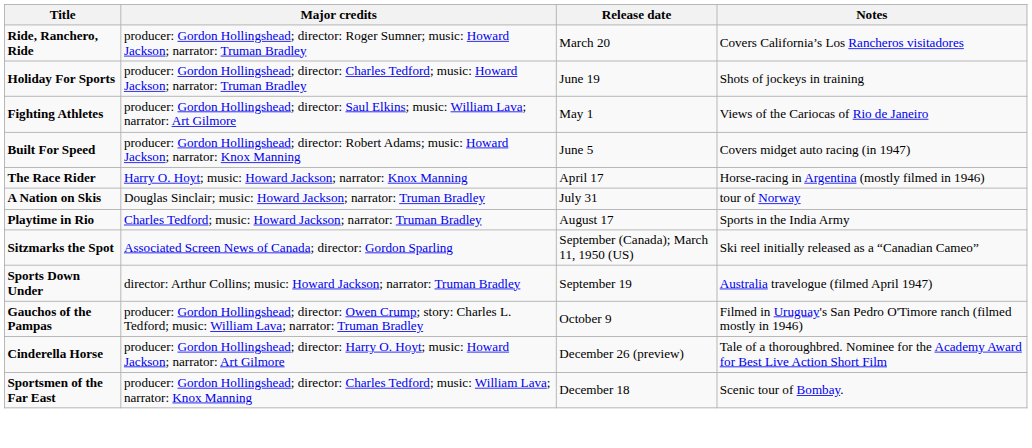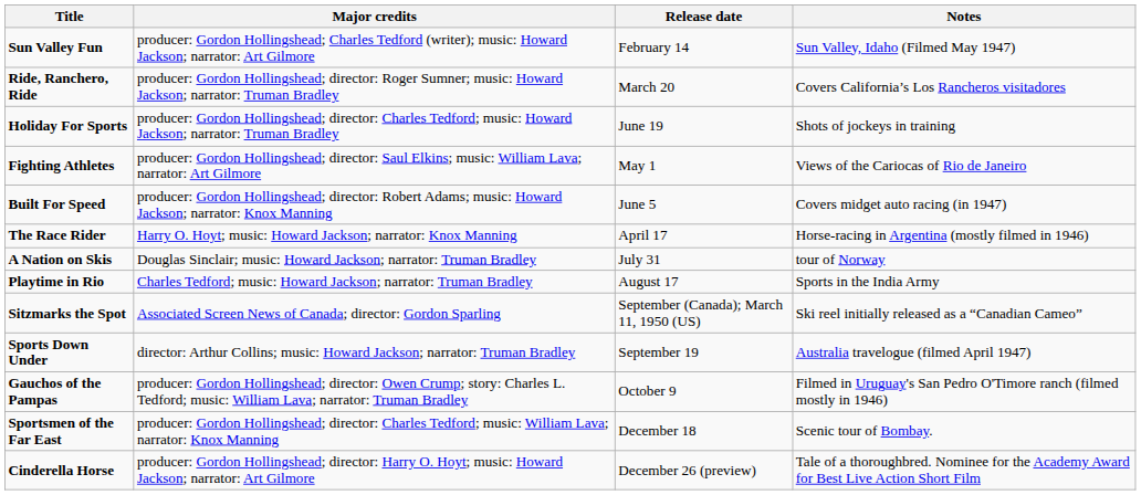 <table class="wikitable sortable" border="1">
 <tr>
 <th>Title</th>
 <th>Major credits</th>
 <th>Release date</th>
 <th>Notes</th>
+</tr>
+<tr>
+<td><strong>Sun Valley Fun</strong></td>
+<td>producer: <a href='#'>Gordon Hollingshead</a>; <a href='#'>Charles Tedford</a> (writer); music: <a href='#'>Howard Jackson</a>; narrator: <a href='#'>Art Gilmore</a></td>
+<td>February 14</td>
+<td><a href='#'>Sun Valley, Idaho</a> (Filmed May 1947)</td>
 </tr>
 <tr>
 <td><strong>Ride, Ranchero, Ride</strong></td>
 <td>producer: <a href='#'>Gordon Hollingshead</a>; director: Roger Sumner; music: <a href='#'>Howard Jackson</a>; narrator: <a href='#'>Truman Bradley</a></td>
 <td>March 20</td>
 <td>Covers California’s Los <a href='#'>Rancheros visitadores</a></td>
 </tr>
 <tr>
 <td><strong>Holiday For Sports</strong></td>
 <td>producer: <a href='#'>Gordon Hollingshead</a>; director: <a href='#'>Charles Tedford</a>; music: <a href='#'>Howard Jackson</a>; narrator: <a href='#'>Truman Bradley</a></td>
 <td>June 19</td>
 <td>Shots of jockeys in training</td>
 </tr>
 <tr>
 <td><strong>Fighting Athletes</strong></td>
 <td>producer: <a href='#'>Gordon Hollingshead</a>; director: <a href='#'>Saul Elkins</a>; music: <a href='#'>William Lava</a>; narrator: <a href='#'>Art Gilmore</a></td>
 <td>May 1</td>
 <td>Views of the Cariocas of <a href='#'>Rio de Janeiro</a></td>
 </tr>
 <tr>
 <td><strong>Built For Speed</strong></td>
 <td>producer: <a href='#'>Gordon Hollingshead</a>; director: Robert Adams; music: <a href='#'>Howard Jackson</a>; narrator: <a href='#'>Knox Manning</a></td>
 <td>June 5</td>
 <td>Covers midget auto racing (in 1947)</td>
 </tr>
 <tr>
 <td><strong>The Race Rider</strong></td>
 <td><a href='#'>Harry O. Hoyt</a>; music: <a href='#'>Howard Jackson</a>; narrator: <a href='#'>Knox Manning</a></td>
 <td>April 17</td>
 <td>Horse-racing in <a href='#'>Argentina</a> (mostly filmed in 1946)</td>
 </tr>
 <tr>
 <td><strong>A Nation on Skis</strong></td>
 <td>Douglas Sinclair; music: <a href='#'>Howard Jackson</a>; narrator: <a href='#'>Truman Bradley</a></td>
 <td>July 31</td>
 <td>tour of <a href='#'>Norway</a></td>
 </tr>
 <tr>
 <td><strong>Playtime in Rio</strong></td>
 <td><a href='#'>Charles Tedford</a>; music: <a href='#'>Howard Jackson</a>; narrator: <a href='#'>Truman Bradley</a></td>
 <td>August 17</td>
 <td>Sports in the India Army</td>
 </tr>
 <tr>
 <td><strong>Sitzmarks the Spot</strong></td>
 <td><a href='#'>Associated Screen News of Canada</a>; director: <a href='#'>Gordon Sparling</a></td>
 <td>September (Canada); March 11, 1950 (US)</td>
 <td>Ski reel initially released as a “Canadian Cameo”</td>
 </tr>
 <tr>
 <td><strong>Sports Down Under</strong></td>
 <td>director: Arthur Collins; music: <a href='#'>Howard Jackson</a>; narrator: <a href='#'>Truman Bradley</a></td>
 <td>September 19</td>
 <td><a href='#'>Australia</a> travelogue (filmed April 1947)</td>
 </tr>
 <tr>
 <td><strong>Gauchos of the Pampas</strong></td>
 <td>producer: <a href='#'>Gordon Hollingshead</a>; director: <a href='#'>Owen Crump</a>; story: Charles L. Tedford; music: <a href='#'>William Lava</a>; narrator: <a href='#'>Truman Bradley</a></td>
 <td>October 9</td>
 <td>Filmed in <a href='#'>Uruguay</a>'s San Pedro O'Timore ranch (filmed mostly in 1946)</td>
 </tr>
 <tr>
+<td><strong>Sportsmen of the Far East</strong></td>
+<td>producer: <a href='#'>Gordon Hollingshead</a>; director: <a href='#'>Charles Tedford</a>; music: <a href='#'>William Lava</a>; narrator: <a href='#'>Knox Manning</a></td>
+<td>December 18</td>
+<td>Scenic tour of <a href='#'>Bombay</a>.</td>
+</tr>
+<tr>
 <td><strong>Cinderella Horse</strong></td>
 <td>producer: <a href='#'>Gordon Hollingshead</a>; director: <a href='#'>Harry O. Hoyt</a>; music: <a href='#'>Howard Jackson</a>; narrator: <a href='#'>Art Gilmore</a></td>
 <td>December 26 (preview)</td>
 <td>Tale of a thoroughbred. Nominee for the <a href='#'>Academy Award for Best Live Action Short Film</a></td>
 </tr>
-<tr>
-<td><strong>Sportsmen of the Far East</strong></td>
-<td>producer: <a href='#'>Gordon Hollingshead</a>; director: <a href='#'>Charles Tedford</a>; music: <a href='#'>William Lava</a>; narrator: <a href='#'>Knox Manning</a></td>
-<td>December 18</td>
-<td>Scenic tour of <a href='#'>Bombay</a>.</td>
-</tr>
 </table>
